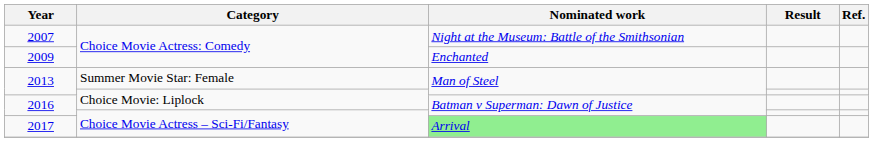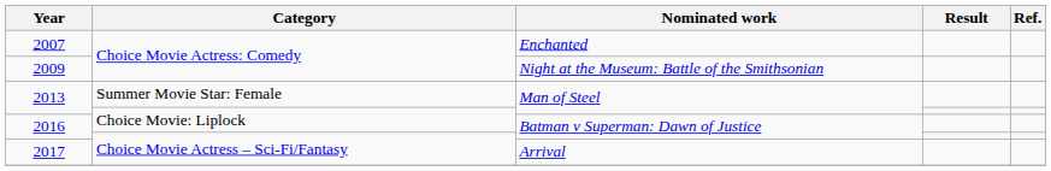 <table class=wikitable>
 <tr>
 <th scope="col" style="width:5em;">Year</th>
 <th scope="col" style="width:26em;">Category</th>
 <th scope="col" style="width:25em;">Nominated work</th>
 <th scope="col" style="width:5em;">Result</th>
 <th>Ref.</th>
 </tr>
 <tr>
 <td style="text-align:center;"><a href='#'>2007</a></td>
 <td rowspan="2"><a href='#'>Choice Movie Actress: Comedy</a></td>
-<td style="text-align:left"><em><a href='#'>Night at the Museum: Battle of the Smithsonian</a></em></td>
+<td style="text-align:left"><em><a href='#'>Enchanted</a></em></td>
 <td></td>
 <td style="text-align:center;"></td>
 </tr>
 <tr>
 <td style="text-align:center;"><a href='#'>2009</a></td>
-<td style="text-align:left"><em><a href='#'>Enchanted</a></em></td>
+<td style="text-align:left"><em><a href='#'>Night at the Museum: Battle of the Smithsonian</a></em></td>
 <td></td>
 <td style="text-align:center;"></td>
 </tr>
 <tr>
 <td rowspan="2" style="text-align:center;"><a href='#'>2013</a></td>
 <td>Summer Movie Star: Female</td>
 <td rowspan="2" style="text-align:left"><em><a href='#'>Man of Steel</a></em></td>
 <td></td>
 <td style="text-align:center;"></td>
 </tr>
 <tr>
 <td rowspan="2">Choice Movie: Liplock</td>
 <td></td>
 <td style="text-align:center;"></td>
 </tr>
 <tr>
 <td rowspan="2" style="text-align:center;"><a href='#'>2016</a></td>
 <td rowspan="2" style="text-align:left"><em><a href='#'>Batman v Superman: Dawn of Justice</a></em></td>
 <td></td>
 <td style="text-align:center;"></td>
 </tr>
 <tr>
 <td rowspan="2"><a href='#'>Choice Movie Actress – Sci-Fi/Fantasy</a></td>
 <td></td>
 <td style="text-align:center;"></td>
 </tr>
 <tr>
 <td style="text-align:center;"><a href='#'>2017</a></td>
-<td style="background: lightgreen;"><em><a href='#'>Arrival</a></em></td>
+<td><em><a href='#'>Arrival</a></em></td>
 <td></td>
 <td style="text-align:center;"></td>
 </tr>
 <tr>
 </tr>
 </table>
